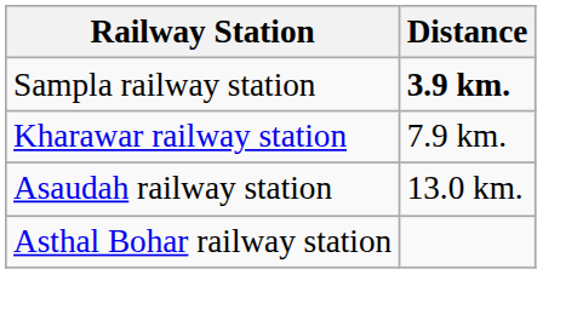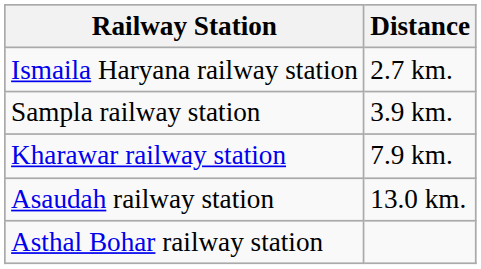 <table class="wikitable">
 <tr>
 <th><strong>Railway Station</strong></th>
 <th><strong>Distance</strong></th>
 </tr>
 <tr>
+<td><a href='#'>Ismaila</a> Haryana railway station</td>
+<td>2.7 km.</td>
+</tr>
+<tr>
 <td>Sampla railway station</td>
-<td><strong>3.9 km.</strong></td>
+<td>3.9 km.</td>
 </tr>
 <tr>
 <td><a href='#'>Kharawar railway station</a></td>
 <td>7.9 km.</td>
 </tr>
 <tr>
 <td><a href='#'>Asaudah</a> railway station</td>
 <td>13.0 km.</td>
 </tr>
 <tr>
 <td><a href='#'>Asthal Bohar</a> railway station</td>
 <td></td>
 </tr>
 </table>
